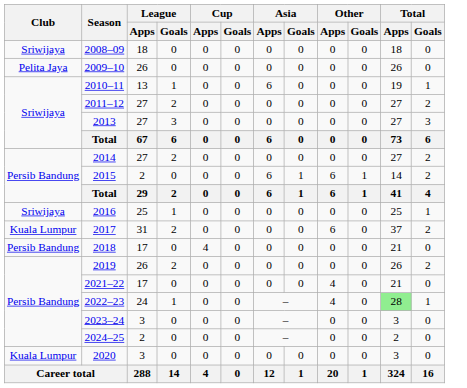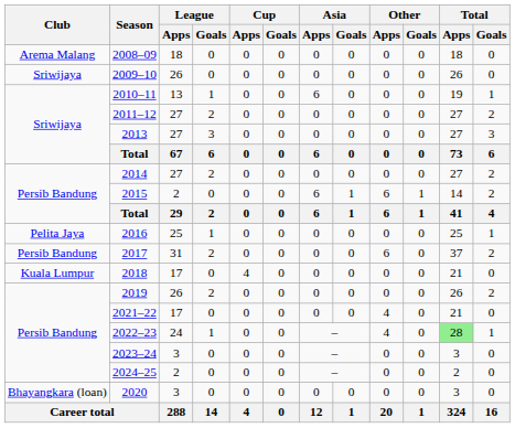 <table class="wikitable" style="text-align:center">
 <tr>
 <th rowspan="2">Club</th>
 <th rowspan="2">Season</th>
 <th colspan="2">League</th>
 <th colspan="2">Cup</th>
 <th colspan="2">Asia</th>
 <th colspan="2">Other</th>
 <th colspan="2">Total</th>
 </tr>
 <tr>
 <th>Apps</th>
 <th>Goals</th>
 <th>Apps</th>
 <th>Goals</th>
 <th>Apps</th>
 <th>Goals</th>
 <th>Apps</th>
 <th>Goals</th>
 <th>Apps</th>
 <th>Goals</th>
 </tr>
 <tr>
-<td rowspan="1" valign="center"><a href='#'>Sriwijaya</a></td>
+<td rowspan="1" valign="center"><a href='#'>Arema Malang</a></td>
 <td><a href='#'>2008–09</a></td>
 <td>18</td>
 <td>0</td>
 <td>0</td>
 <td>0</td>
 <td>0</td>
 <td>0</td>
 <td>0</td>
 <td>0</td>
 <td>18</td>
 <td>0</td>
 </tr>
 <tr>
-<td rowspan="1" valign="center"><a href='#'>Pelita Jaya</a></td>
+<td rowspan="1" valign="center"><a href='#'>Sriwijaya</a></td>
 <td><a href='#'>2009–10</a></td>
 <td>26</td>
 <td>0</td>
 <td>0</td>
 <td>0</td>
 <td>0</td>
 <td>0</td>
 <td>0</td>
 <td>0</td>
 <td>26</td>
 <td>0</td>
 </tr>
 <tr>
 <td rowspan="4" valign="center"><a href='#'>Sriwijaya</a></td>
 <td><a href='#'>2010–11</a></td>
 <td>13</td>
 <td>1</td>
 <td>0</td>
 <td>0</td>
 <td>6</td>
 <td>0</td>
 <td>0</td>
 <td>0</td>
 <td>19</td>
 <td>1</td>
 </tr>
 <tr>
 <td><a href='#'>2011–12</a></td>
 <td>27</td>
 <td>2</td>
 <td>0</td>
 <td>0</td>
 <td>0</td>
 <td>0</td>
 <td>0</td>
 <td>0</td>
 <td>27</td>
 <td>2</td>
 </tr>
 <tr>
 <td><a href='#'>2013</a></td>
 <td>27</td>
 <td>3</td>
 <td>0</td>
 <td>0</td>
 <td>0</td>
 <td>0</td>
 <td>0</td>
 <td>0</td>
 <td>27</td>
 <td>3</td>
 </tr>
 <tr>
 <th colspan="1">Total</th>
 <th>67</th>
 <th>6</th>
 <th>0</th>
 <th>0</th>
 <th>6</th>
 <th>0</th>
 <th>0</th>
 <th>0</th>
 <th>73</th>
 <th>6</th>
 </tr>
 <tr>
 <td rowspan="3" valign="center"><a href='#'>Persib Bandung</a></td>
 <td><a href='#'>2014</a></td>
 <td>27</td>
 <td>2</td>
 <td>0</td>
 <td>0</td>
 <td>0</td>
 <td>0</td>
 <td>0</td>
 <td>0</td>
 <td>27</td>
 <td>2</td>
 </tr>
 <tr>
 <td><a href='#'>2015</a></td>
 <td>2</td>
 <td>0</td>
 <td>0</td>
 <td>0</td>
 <td>6</td>
 <td>1</td>
 <td>6</td>
 <td>1</td>
 <td>14</td>
 <td>2</td>
 </tr>
 <tr>
 <th colspan="1">Total</th>
 <th>29</th>
 <th>2</th>
 <th>0</th>
 <th>0</th>
 <th>6</th>
 <th>1</th>
 <th>6</th>
 <th>1</th>
 <th>41</th>
 <th>4</th>
 </tr>
 <tr>
-<td rowspan="1" valign="center"><a href='#'>Sriwijaya</a></td>
+<td rowspan="1" valign="center"><a href='#'>Pelita Jaya</a></td>
 <td><a href='#'>2016</a></td>
 <td>25</td>
 <td>1</td>
 <td>0</td>
 <td>0</td>
 <td>0</td>
 <td>0</td>
 <td>0</td>
 <td>0</td>
 <td>25</td>
 <td>1</td>
 </tr>
 <tr>
-<td><a href='#'>Kuala Lumpur</a></td>
+<td rowspan="1" valign="center"><a href='#'>Persib Bandung</a></td>
 <td><a href='#'>2017</a></td>
 <td>31</td>
 <td>2</td>
 <td>0</td>
 <td>0</td>
 <td>0</td>
 <td>0</td>
 <td>6</td>
 <td>0</td>
 <td>37</td>
 <td>2</td>
 </tr>
 <tr>
-<td rowspan="1" valign="center"><a href='#'>Persib Bandung</a></td>
+<td><a href='#'>Kuala Lumpur</a></td>
 <td><a href='#'>2018</a></td>
 <td>17</td>
 <td>0</td>
 <td>4</td>
 <td>0</td>
 <td>0</td>
 <td>0</td>
 <td>0</td>
 <td>0</td>
 <td>21</td>
 <td>0</td>
 </tr>
 <tr>
 <td rowspan="5" valign="center"><a href='#'>Persib Bandung</a></td>
 <td><a href='#'>2019</a></td>
 <td>26</td>
 <td>2</td>
 <td>0</td>
 <td>0</td>
 <td>0</td>
 <td>0</td>
 <td>0</td>
 <td>0</td>
 <td>26</td>
 <td>2</td>
 </tr>
 <tr>
 <td><a href='#'>2021–22</a></td>
 <td>17</td>
 <td>0</td>
 <td>0</td>
 <td>0</td>
 <td>0</td>
 <td>0</td>
 <td>4</td>
 <td>0</td>
 <td>21</td>
 <td>0</td>
 </tr>
 <tr>
 <td><a href='#'>2022–23</a></td>
 <td>24</td>
 <td>1</td>
 <td>0</td>
 <td>0</td>
 <td colspan="2">–</td>
 <td>4</td>
 <td>0</td>
 <td style="background: lightgreen;">28</td>
 <td>1</td>
 </tr>
 <tr>
 <td><a href='#'>2023–24</a></td>
 <td>3</td>
 <td>0</td>
 <td>0</td>
 <td>0</td>
 <td colspan="2">–</td>
 <td>0</td>
 <td>0</td>
 <td>3</td>
 <td>0</td>
 </tr>
 <tr>
 <td><a href='#'>2024–25</a></td>
 <td>2</td>
 <td>0</td>
 <td>0</td>
 <td>0</td>
 <td colspan="2">–</td>
 <td>0</td>
 <td>0</td>
 <td>2</td>
 <td>0</td>
 </tr>
 <tr>
-<td><a href='#'>Kuala Lumpur</a></td>
+<td rowspan="1" valign="center"><a href='#'>Bhayangkara</a> (loan)</td>
 <td><a href='#'>2020</a></td>
 <td>3</td>
 <td>0</td>
 <td>0</td>
 <td>0</td>
 <td>0</td>
 <td>0</td>
 <td>0</td>
 <td>0</td>
 <td>3</td>
 <td>0</td>
 </tr>
 <tr>
 <th colspan="2">Career total</th>
 <th>288</th>
 <th>14</th>
 <th>4</th>
 <th>0</th>
 <th>12</th>
 <th>1</th>
 <th>20</th>
 <th>1</th>
 <th>324</th>
 <th>16</th>
 </tr>
 </table>
